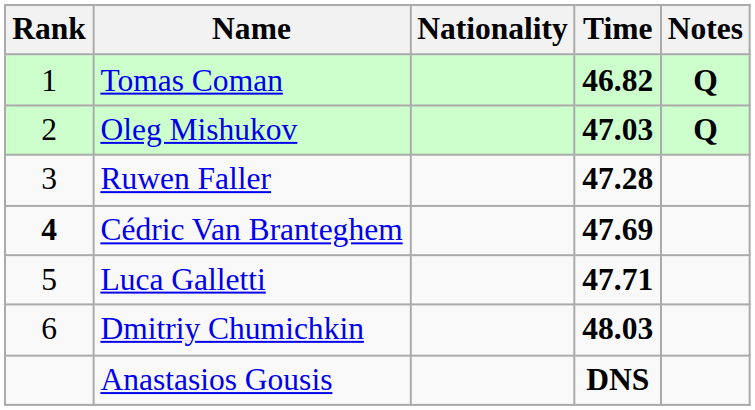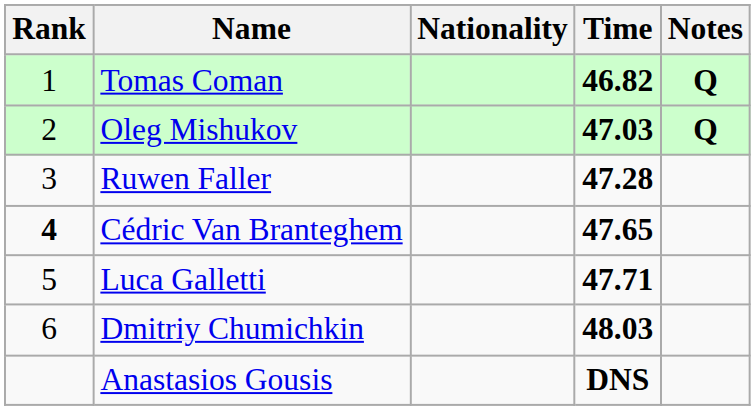 <table class="wikitable sortable" style="text-align:center">
 <tr>
 <th>Rank</th>
 <th>Name</th>
 <th>Nationality</th>
 <th>Time</th>
 <th>Notes</th>
 </tr>
 <tr bgcolor=ccffcc>
 <td>1</td>
 <td align=left><a href='#'>Tomas Coman</a></td>
 <td align=left></td>
 <td><strong>46.82</strong></td>
 <td><strong>Q</strong></td>
 </tr>
 <tr bgcolor=ccffcc>
 <td>2</td>
 <td align=left><a href='#'>Oleg Mishukov</a></td>
 <td align=left></td>
 <td><strong>47.03</strong></td>
 <td><strong>Q</strong></td>
 </tr>
 <tr>
 <td>3</td>
 <td align=left><a href='#'>Ruwen Faller</a></td>
 <td align=left></td>
 <td><strong>47.28</strong></td>
 <td></td>
 </tr>
 <tr>
 <td><strong>4</strong></td>
 <td align=left><a href='#'>Cédric Van Branteghem</a></td>
 <td align=left></td>
-<td><strong>47.69</strong></td>
+<td><strong>47.65</strong></td>
 <td></td>
 </tr>
 <tr>
 <td>5</td>
 <td align=left><a href='#'>Luca Galletti</a></td>
 <td align=left></td>
 <td><strong>47.71</strong></td>
 <td></td>
 </tr>
 <tr>
 <td>6</td>
 <td align=left><a href='#'>Dmitriy Chumichkin</a></td>
 <td align=left></td>
 <td><strong>48.03</strong></td>
 <td></td>
 </tr>
 <tr>
 <td></td>
 <td align=left><a href='#'>Anastasios Gousis</a></td>
 <td align=left></td>
 <td><strong>DNS</strong></td>
 <td></td>
 </tr>
 </table>
